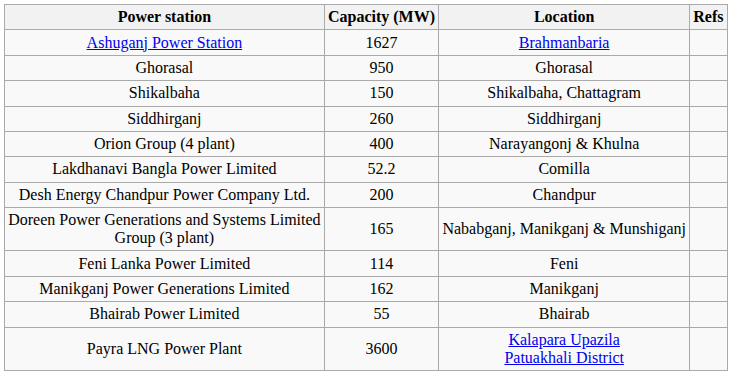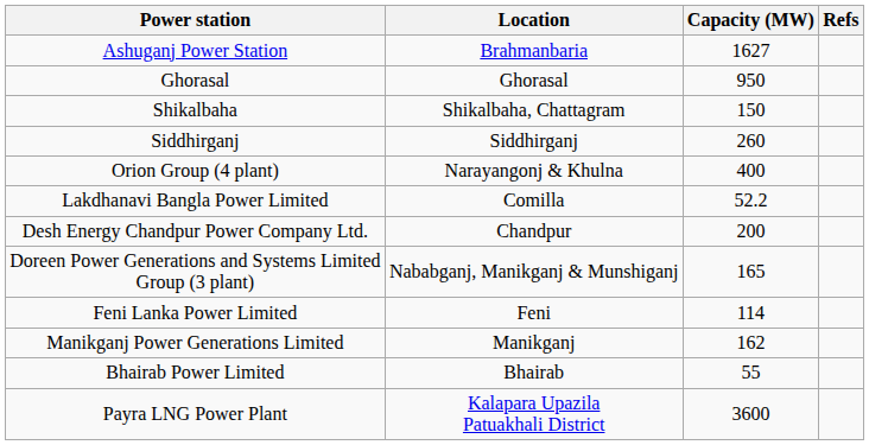 <table class="wikitable sortable static-row-numbers static-row-header-text"  style="text-align: center">
 <tr>
 <th>Power station</th>
+<th>Location</th>
 <th>Capacity (MW)</th>
-<th>Location</th>
 <th>Refs</th>
 </tr>
 <tr>
 <td><a href='#'>Ashuganj Power Station</a></td>
+<td><a href='#'>Brahmanbaria</a></td>
 <td>1627</td>
-<td><a href='#'>Brahmanbaria</a></td>
 <td></td>
 </tr>
 <tr>
 <td>Ghorasal</td>
+<td>Ghorasal</td>
 <td>950</td>
-<td>Ghorasal</td>
 <td></td>
 </tr>
 <tr>
 <td>Shikalbaha</td>
+<td>Shikalbaha, Chattagram</td>
 <td>150</td>
-<td>Shikalbaha, Chattagram</td>
 <td></td>
 </tr>
 <tr>
 <td>Siddhirganj</td>
+<td>Siddhirganj</td>
 <td>260</td>
-<td>Siddhirganj</td>
 <td></td>
 </tr>
 <tr>
 <td>Orion Group (4 plant)</td>
+<td>Narayangonj & Khulna</td>
 <td>400</td>
-<td>Narayangonj & Khulna</td>
 <td></td>
 </tr>
 <tr>
 <td>Lakdhanavi Bangla Power Limited</td>
+<td>Comilla</td>
 <td>52.2</td>
-<td>Comilla</td>
 <td></td>
 </tr>
 <tr>
 <td>Desh Energy Chandpur Power Company Ltd.</td>
+<td>Chandpur</td>
 <td>200</td>
-<td>Chandpur</td>
 <td></td>
 </tr>
 <tr>
 <td>Doreen Power Generations and Systems Limited<br>Group (3 plant)</td>
+<td>Nababganj, Manikganj & Munshiganj</td>
 <td>165</td>
-<td>Nababganj, Manikganj & Munshiganj</td>
 <td></td>
 </tr>
 <tr>
 <td>Feni Lanka Power Limited</td>
+<td>Feni</td>
 <td>114</td>
-<td>Feni</td>
 <td></td>
 </tr>
 <tr>
 <td>Manikganj Power Generations Limited</td>
+<td>Manikganj</td>
 <td>162</td>
-<td>Manikganj</td>
 <td></td>
 </tr>
 <tr>
 <td>Bhairab Power Limited</td>
+<td>Bhairab</td>
 <td>55</td>
-<td>Bhairab</td>
 <td></td>
 </tr>
 <tr>
 <td>Payra LNG Power Plant</td>
+<td><a href='#'>Kalapara Upazila</a><br><a href='#'>Patuakhali District</a></td>
 <td>3600</td>
-<td><a href='#'>Kalapara Upazila</a><br><a href='#'>Patuakhali District</a></td>
 <td></td>
 </tr>
 </table>
